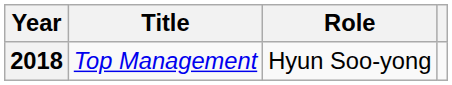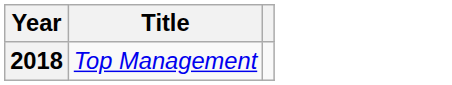 <table class="wikitable plainrowheaders sortable">
 <tr>
 <th scope="col">Year</th>
 <th scope="col">Title</th>
-<th scope="col">Role</th>
 <th scope="col" class="unsortable"></th>
 </tr>
 <tr>
 <th scope="row">2018</th>
 <td><em><a href='#'>Top Management</a></em></td>
-<td>Hyun Soo-yong</td>
 <td style="text-align:center"></td>
 </tr>
 </table>
